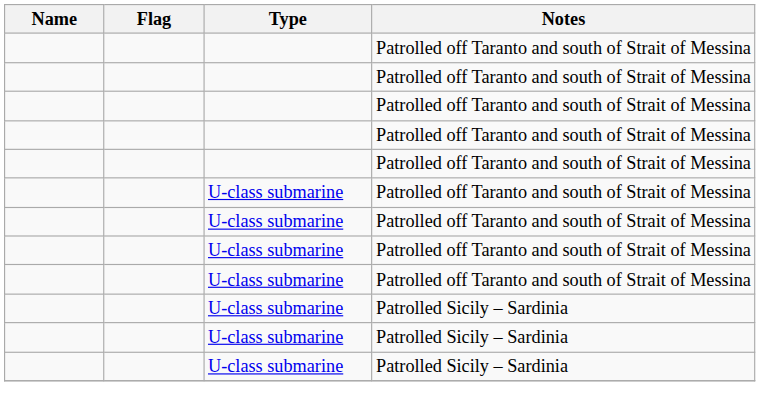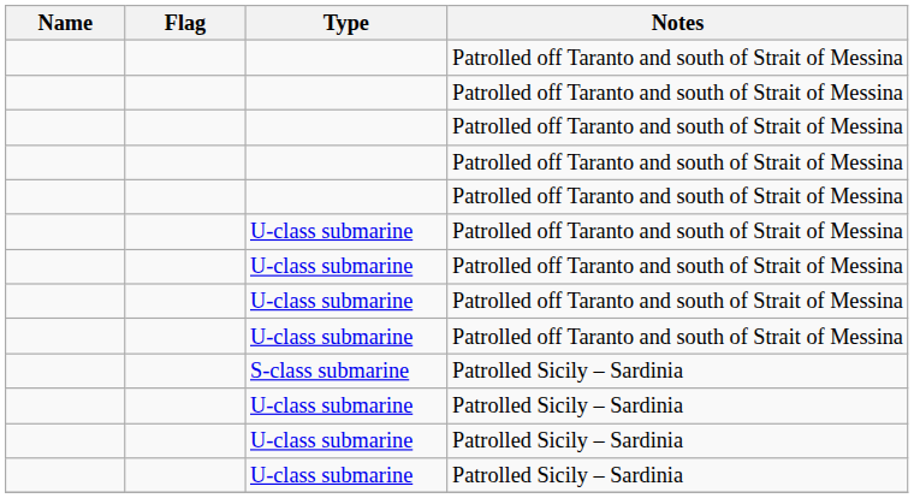 <table class="wikitable sortable">
 <tr>
 <th scope="col" width="80px">Name</th>
 <th scope="col" width="80px">Flag</th>
 <th scope="col" width="140px">Type</th>
 <th>Notes</th>
 </tr>
 <tr>
 <td align="left"></td>
 <td align="left"></td>
 <td align="left"></td>
 <td align="left">Patrolled off Taranto and south of Strait of Messina</td>
 </tr>
 <tr>
 <td align="left"></td>
 <td align="left"></td>
 <td align="left"></td>
 <td align="left">Patrolled off Taranto and south of Strait of Messina</td>
 </tr>
 <tr>
 <td align="left"></td>
 <td align="left"></td>
 <td align="left"></td>
 <td align="left">Patrolled off Taranto and south of Strait of Messina</td>
 </tr>
 <tr>
 <td align="left"></td>
 <td align="left"></td>
 <td align="left"></td>
 <td align="left">Patrolled off Taranto and south of Strait of Messina</td>
 </tr>
 <tr>
 <td align="left"></td>
 <td align="left"></td>
 <td align="left"></td>
 <td align="left">Patrolled off Taranto and south of Strait of Messina</td>
 </tr>
 <tr>
 <td align="left"></td>
 <td align="left"></td>
 <td align="left"><a href='#'>U-class submarine</a></td>
 <td align="left">Patrolled off Taranto and south of Strait of Messina</td>
 </tr>
 <tr>
 <td align="left"></td>
 <td align="left"></td>
 <td align="left"><a href='#'>U-class submarine</a></td>
 <td align="left">Patrolled off Taranto and south of Strait of Messina</td>
 </tr>
 <tr>
 <td align="left"></td>
 <td align="left"></td>
 <td align="left"><a href='#'>U-class submarine</a></td>
 <td align="left">Patrolled off Taranto and south of Strait of Messina</td>
 </tr>
 <tr>
 <td align="left"></td>
 <td align="left"></td>
 <td align="left"><a href='#'>U-class submarine</a></td>
 <td align="left">Patrolled off Taranto and south of Strait of Messina</td>
 </tr>
 <tr>
 <td align="left"></td>
 <td align="left"></td>
+<td align="left"><a href='#'>S-class submarine</a></td>
+<td align="left">Patrolled Sicily – Sardinia</td>
+</tr>
+<tr>
+<td align="left"></td>
+<td align="left"></td>
 <td align="left"><a href='#'>U-class submarine</a></td>
 <td align="left">Patrolled Sicily – Sardinia</td>
 </tr>
 <tr>
 <td align="left"></td>
 <td align="left"></td>
 <td align="left"><a href='#'>U-class submarine</a></td>
 <td align="left">Patrolled Sicily – Sardinia</td>
 </tr>
 <tr>
 <td align="left"></td>
 <td align="left"></td>
 <td align="left"><a href='#'>U-class submarine</a></td>
 <td align="left">Patrolled Sicily – Sardinia</td>
 </tr>
 <tr>
 </tr>
 </table>
